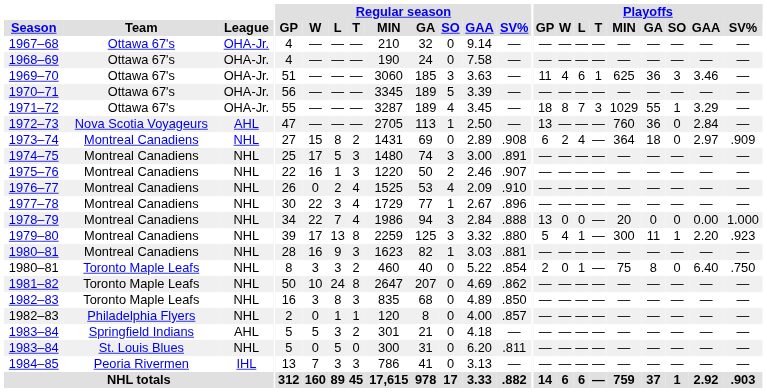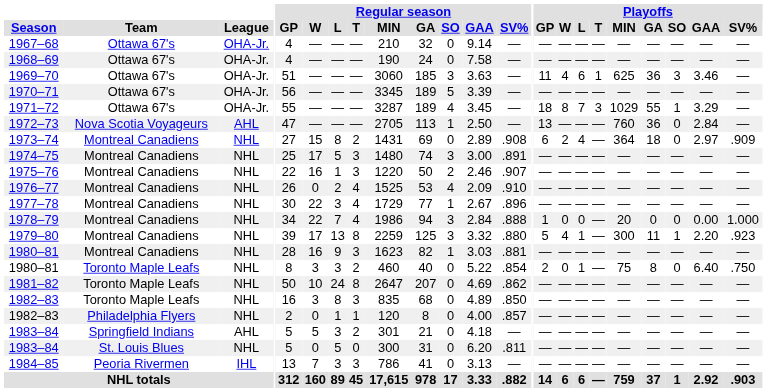 <table border="0" cellpadding="1" cellspacing="0" style="text-align:center; width:75%">
 <tr ALIGN="center" bgcolor="#e0e0e0">
 <th align="center" colspan="3" bgcolor="#ffffff"></th>
 <th align="center" rowspan="99" bgcolor="#ffffff"></th>
 <th align="center" colspan="9" bgcolor="#e0e0e0"><a href='#'>Regular season</a></th>
 <th align="center" rowspan="99" bgcolor="#ffffff"></th>
 <th align="center" colspan="9" bgcolor="#e0e0e0"><a href='#'>Playoffs</a></th>
 </tr>
 <tr ALIGN="center" bgcolor="#e0e0e0">
 <th><a href='#'>Season</a></th>
 <th>Team</th>
 <th>League</th>
 <th>GP</th>
 <th>W</th>
 <th>L</th>
 <th>T</th>
 <th>MIN</th>
 <th>GA</th>
 <th><a href='#'>SO</a></th>
 <th><a href='#'>GAA</a></th>
 <th><a href='#'>SV%</a></th>
 <th>GP</th>
 <th>W</th>
 <th>L</th>
 <th>T</th>
 <th>MIN</th>
 <th>GA</th>
 <th>SO</th>
 <th>GAA</th>
 <th>SV%</th>
 </tr>
 <tr>
 <td><a href='#'>1967–68</a></td>
 <td><a href='#'>Ottawa 67's</a></td>
 <td><a href='#'>OHA-Jr.</a></td>
 <td>4</td>
 <td>—</td>
 <td>—</td>
 <td>—</td>
 <td>210</td>
 <td>32</td>
 <td>0</td>
 <td>9.14</td>
 <td>—</td>
 <td>—</td>
 <td>—</td>
 <td>—</td>
 <td>—</td>
 <td>—</td>
 <td>—</td>
 <td>—</td>
 <td>—</td>
 <td>—</td>
 </tr>
 <tr bgcolor="#f0f0f0">
 <td><a href='#'>1968–69</a></td>
 <td>Ottawa 67's</td>
 <td>OHA-Jr.</td>
 <td>4</td>
 <td>—</td>
 <td>—</td>
 <td>—</td>
 <td>190</td>
 <td>24</td>
 <td>0</td>
 <td>7.58</td>
 <td>—</td>
 <td>—</td>
 <td>—</td>
 <td>—</td>
 <td>—</td>
 <td>—</td>
 <td>—</td>
 <td>—</td>
 <td>—</td>
 <td>—</td>
 </tr>
 <tr>
 <td><a href='#'>1969–70</a></td>
 <td>Ottawa 67's</td>
 <td>OHA-Jr.</td>
 <td>51</td>
 <td>—</td>
 <td>—</td>
 <td>—</td>
 <td>3060</td>
 <td>185</td>
 <td>3</td>
 <td>3.63</td>
 <td>—</td>
 <td>11</td>
 <td>4</td>
 <td>6</td>
 <td>1</td>
 <td>625</td>
 <td>36</td>
 <td>3</td>
 <td>3.46</td>
 <td>—</td>
 </tr>
 <tr bgcolor="#f0f0f0">
 <td><a href='#'>1970–71</a></td>
 <td>Ottawa 67's</td>
 <td>OHA-Jr.</td>
 <td>56</td>
 <td>—</td>
 <td>—</td>
 <td>—</td>
 <td>3345</td>
 <td>189</td>
 <td>5</td>
 <td>3.39</td>
 <td>—</td>
 <td>—</td>
 <td>—</td>
 <td>—</td>
 <td>—</td>
 <td>—</td>
 <td>—</td>
 <td>—</td>
 <td>—</td>
 <td>—</td>
 </tr>
 <tr>
 <td><a href='#'>1971–72</a></td>
 <td>Ottawa 67's</td>
 <td>OHA-Jr.</td>
 <td>55</td>
 <td>—</td>
 <td>—</td>
 <td>—</td>
 <td>3287</td>
 <td>189</td>
 <td>4</td>
 <td>3.45</td>
 <td>—</td>
 <td>18</td>
 <td>8</td>
 <td>7</td>
 <td>3</td>
 <td>1029</td>
 <td>55</td>
 <td>1</td>
 <td>3.29</td>
 <td>—</td>
 </tr>
 <tr bgcolor="#f0f0f0">
 <td><a href='#'>1972–73</a></td>
 <td><a href='#'>Nova Scotia Voyageurs</a></td>
 <td><a href='#'>AHL</a></td>
 <td>47</td>
 <td>—</td>
 <td>—</td>
 <td>—</td>
 <td>2705</td>
 <td>113</td>
 <td>1</td>
 <td>2.50</td>
 <td>—</td>
 <td>13</td>
 <td>—</td>
 <td>—</td>
 <td>—</td>
 <td>760</td>
 <td>36</td>
 <td>0</td>
 <td>2.84</td>
 <td>—</td>
 </tr>
 <tr>
 <td><a href='#'>1973–74</a></td>
 <td><a href='#'>Montreal Canadiens</a></td>
 <td><a href='#'>NHL</a></td>
 <td>27</td>
 <td>15</td>
 <td>8</td>
 <td>2</td>
 <td>1431</td>
 <td>69</td>
 <td>0</td>
 <td>2.89</td>
 <td>.908</td>
 <td>6</td>
 <td>2</td>
 <td>4</td>
 <td>—</td>
 <td>364</td>
 <td>18</td>
 <td>0</td>
 <td>2.97</td>
 <td>.909</td>
 </tr>
 <tr bgcolor="#f0f0f0">
 <td><a href='#'>1974–75</a></td>
 <td>Montreal Canadiens</td>
 <td>NHL</td>
 <td>25</td>
 <td>17</td>
 <td>5</td>
 <td>3</td>
 <td>1480</td>
 <td>74</td>
 <td>3</td>
 <td>3.00</td>
 <td>.891</td>
 <td>—</td>
 <td>—</td>
 <td>—</td>
 <td>—</td>
 <td>—</td>
 <td>—</td>
 <td>—</td>
 <td>—</td>
 <td>—</td>
 </tr>
 <tr>
 <td><a href='#'>1975–76</a></td>
 <td>Montreal Canadiens</td>
 <td>NHL</td>
 <td>22</td>
 <td>16</td>
 <td>1</td>
 <td>3</td>
 <td>1220</td>
 <td>50</td>
 <td>2</td>
 <td>2.46</td>
 <td>.907</td>
 <td>—</td>
 <td>—</td>
 <td>—</td>
 <td>—</td>
 <td>—</td>
 <td>—</td>
 <td>—</td>
 <td>—</td>
 <td>—</td>
 </tr>
 <tr bgcolor="#f0f0f0">
 <td><a href='#'>1976–77</a></td>
 <td>Montreal Canadiens</td>
 <td>NHL</td>
 <td>26</td>
 <td>0</td>
 <td>2</td>
 <td>4</td>
 <td>1525</td>
 <td>53</td>
 <td>4</td>
 <td>2.09</td>
 <td>.910</td>
 <td>—</td>
 <td>—</td>
 <td>—</td>
 <td>—</td>
 <td>—</td>
 <td>—</td>
 <td>—</td>
 <td>—</td>
 <td>—</td>
 </tr>
 <tr>
 <td><a href='#'>1977–78</a></td>
 <td>Montreal Canadiens</td>
 <td>NHL</td>
 <td>30</td>
 <td>22</td>
 <td>3</td>
 <td>4</td>
 <td>1729</td>
 <td>77</td>
 <td>1</td>
 <td>2.67</td>
 <td>.896</td>
 <td>—</td>
 <td>—</td>
 <td>—</td>
 <td>—</td>
 <td>—</td>
 <td>—</td>
 <td>—</td>
 <td>—</td>
 <td>—</td>
 </tr>
 <tr bgcolor="#f0f0f0">
 <td><a href='#'>1978–79</a></td>
 <td>Montreal Canadiens</td>
 <td>NHL</td>
 <td>34</td>
 <td>22</td>
 <td>7</td>
 <td>4</td>
 <td>1986</td>
 <td>94</td>
 <td>3</td>
 <td>2.84</td>
 <td>.888</td>
-<td>13</td>
+<td>1</td>
 <td>0</td>
 <td>0</td>
 <td>—</td>
 <td>20</td>
 <td>0</td>
 <td>0</td>
 <td>0.00</td>
 <td>1.000</td>
 </tr>
 <tr>
 <td><a href='#'>1979–80</a></td>
 <td>Montreal Canadiens</td>
 <td>NHL</td>
 <td>39</td>
 <td>17</td>
 <td>13</td>
 <td>8</td>
 <td>2259</td>
 <td>125</td>
 <td>3</td>
 <td>3.32</td>
 <td>.880</td>
 <td>5</td>
 <td>4</td>
 <td>1</td>
 <td>—</td>
 <td>300</td>
 <td>11</td>
 <td>1</td>
 <td>2.20</td>
 <td>.923</td>
 </tr>
 <tr bgcolor="#f0f0f0">
 <td><a href='#'>1980–81</a></td>
 <td>Montreal Canadiens</td>
 <td>NHL</td>
 <td>28</td>
 <td>16</td>
 <td>9</td>
 <td>3</td>
 <td>1623</td>
 <td>82</td>
 <td>1</td>
 <td>3.03</td>
 <td>.881</td>
 <td>—</td>
 <td>—</td>
 <td>—</td>
 <td>—</td>
 <td>—</td>
 <td>—</td>
 <td>—</td>
 <td>—</td>
 <td>—</td>
 </tr>
 <tr>
 <td>1980–81</td>
 <td><a href='#'>Toronto Maple Leafs</a></td>
 <td>NHL</td>
 <td>8</td>
 <td>3</td>
 <td>3</td>
 <td>2</td>
 <td>460</td>
 <td>40</td>
 <td>0</td>
 <td>5.22</td>
 <td>.854</td>
 <td>2</td>
 <td>0</td>
 <td>1</td>
 <td>—</td>
 <td>75</td>
 <td>8</td>
 <td>0</td>
 <td>6.40</td>
 <td>.750</td>
 </tr>
 <tr bgcolor="#f0f0f0">
 <td><a href='#'>1981–82</a></td>
 <td>Toronto Maple Leafs</td>
 <td>NHL</td>
 <td>50</td>
 <td>10</td>
 <td>24</td>
 <td>8</td>
 <td>2647</td>
 <td>207</td>
 <td>0</td>
 <td>4.69</td>
 <td>.862</td>
 <td>—</td>
 <td>—</td>
 <td>—</td>
 <td>—</td>
 <td>—</td>
 <td>—</td>
 <td>—</td>
 <td>—</td>
 <td>—</td>
 </tr>
 <tr>
 <td><a href='#'>1982–83</a></td>
 <td>Toronto Maple Leafs</td>
 <td>NHL</td>
 <td>16</td>
 <td>3</td>
 <td>8</td>
 <td>3</td>
 <td>835</td>
 <td>68</td>
 <td>0</td>
 <td>4.89</td>
 <td>.850</td>
 <td>—</td>
 <td>—</td>
 <td>—</td>
 <td>—</td>
 <td>—</td>
 <td>—</td>
 <td>—</td>
 <td>—</td>
 <td>—</td>
 </tr>
 <tr bgcolor="#f0f0f0">
 <td>1982–83</td>
 <td><a href='#'>Philadelphia Flyers</a></td>
 <td>NHL</td>
 <td>2</td>
 <td>0</td>
 <td>1</td>
 <td>1</td>
 <td>120</td>
 <td>8</td>
 <td>0</td>
 <td>4.00</td>
 <td>.857</td>
 <td>—</td>
 <td>—</td>
 <td>—</td>
 <td>—</td>
 <td>—</td>
 <td>—</td>
 <td>—</td>
 <td>—</td>
 <td>—</td>
 </tr>
 <tr>
 <td><a href='#'>1983–84</a></td>
 <td><a href='#'>Springfield Indians</a></td>
 <td>AHL</td>
 <td>5</td>
 <td>5</td>
 <td>3</td>
 <td>2</td>
 <td>301</td>
 <td>21</td>
 <td>0</td>
 <td>4.18</td>
 <td>—</td>
 <td>—</td>
 <td>—</td>
 <td>—</td>
 <td>—</td>
 <td>—</td>
 <td>—</td>
 <td>—</td>
 <td>—</td>
 <td>—</td>
 </tr>
 <tr bgcolor="#f0f0f0">
 <td><a href='#'>1983–84</a></td>
 <td><a href='#'>St. Louis Blues</a></td>
 <td>NHL</td>
 <td>5</td>
 <td>0</td>
 <td>5</td>
 <td>0</td>
 <td>300</td>
 <td>31</td>
 <td>0</td>
 <td>6.20</td>
 <td>.811</td>
 <td>—</td>
 <td>—</td>
 <td>—</td>
 <td>—</td>
 <td>—</td>
 <td>—</td>
 <td>—</td>
 <td>—</td>
 <td>—</td>
 </tr>
 <tr>
 <td><a href='#'>1984–85</a></td>
 <td><a href='#'>Peoria Rivermen</a></td>
 <td><a href='#'>IHL</a></td>
 <td>13</td>
 <td>7</td>
 <td>3</td>
 <td>3</td>
 <td>786</td>
 <td>41</td>
 <td>0</td>
 <td>3.13</td>
 <td>—</td>
 <td>—</td>
 <td>—</td>
 <td>—</td>
 <td>—</td>
 <td>—</td>
 <td>—</td>
 <td>—</td>
 <td>—</td>
 <td>—</td>
 </tr>
 <tr bgcolor="#e0e0e0">
 <th colspan="3">NHL totals</th>
 <th>312</th>
 <th>160</th>
 <th>89</th>
 <th>45</th>
 <th>17,615</th>
 <th>978</th>
 <th>17</th>
 <th>3.33</th>
 <th>.882</th>
 <th>14</th>
 <th>6</th>
 <th>6</th>
 <th>—</th>
 <th>759</th>
 <th>37</th>
 <th>1</th>
 <th>2.92</th>
 <th>.903</th>
 </tr>
 </table>
